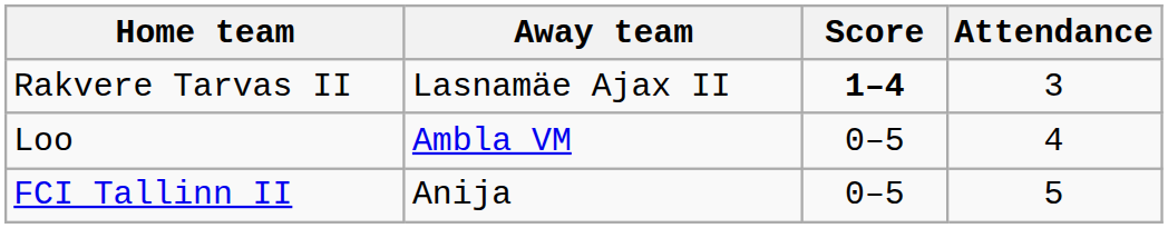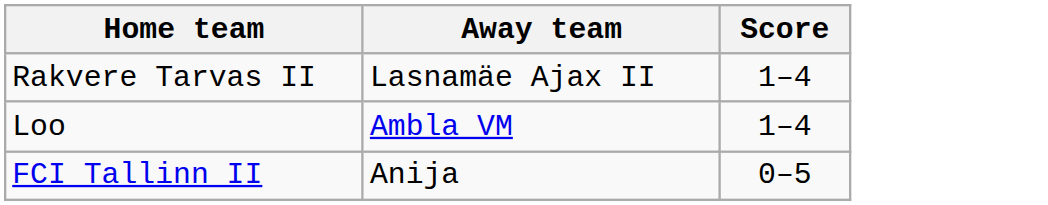 <table class="wikitable">
 <tr>
 <th width=150px>Home team</th>
 <th width=150px>Away team</th>
 <th width=50px>Score</th>
-<th width=50px>Attendance</th>
 </tr>
 <tr>
 <td>Rakvere Tarvas II</td>
 <td>Lasnamäe Ajax II</td>
-<td align=center><strong>1–4</strong></td>
-<td align=center>3</td>
+<td align=center>1–4</td>
 </tr>
 <tr>
 <td>Loo</td>
 <td><a href='#'>Ambla VM</a></td>
-<td align=center>0–5</td>
-<td align=center>4</td>
+<td align=center>1–4</td>
 </tr>
 <tr>
 <td><a href='#'>FCI Tallinn II</a></td>
 <td>Anija</td>
 <td align=center>0–5</td>
-<td align=center>5</td>
 </tr>
 </table>
